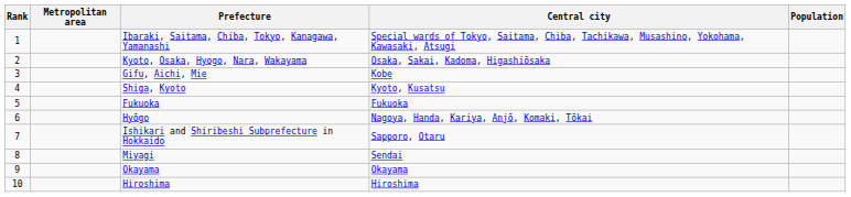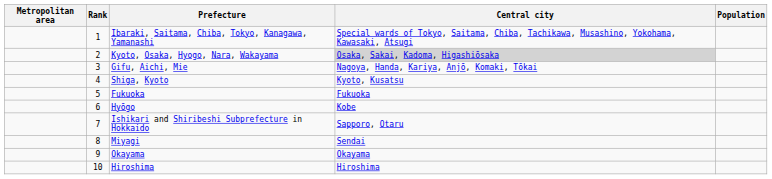 <table class="wikitable">
 <tr>
+<th>Metropolitan area</th>
 <th>Rank</th>
-<th>Metropolitan area</th>
 <th>Prefecture</th>
 <th>Central city</th>
 <th>Population</th>
 </tr>
 <tr>
+<td></td>
 <td style="text-align: center;">1</td>
-<td></td>
 <td><a href='#'>Ibaraki</a>, <a href='#'>Saitama</a>, <a href='#'>Chiba</a>, <a href='#'>Tokyo</a>, <a href='#'>Kanagawa</a>, <a href='#'>Yamanashi</a></td>
 <td><a href='#'>Special wards of Tokyo</a>, <a href='#'>Saitama</a>, <a href='#'>Chiba</a>, <a href='#'>Tachikawa</a>, <a href='#'>Musashino</a>, <a href='#'>Yokohama</a>, <a href='#'>Kawasaki</a>, <a href='#'>Atsugi</a></td>
 <td style="text-align: right;"></td>
 </tr>
 <tr>
+<td></td>
 <td style="text-align: center;">2</td>
-<td></td>
 <td><a href='#'>Kyoto</a>, <a href='#'>Osaka</a>, <a href='#'>Hyogo</a>, <a href='#'>Nara</a>, <a href='#'>Wakayama</a></td>
-<td><a href='#'>Osaka</a>, <a href='#'>Sakai</a>, <a href='#'>Kadoma</a>, <a href='#'>Higashiōsaka</a></td>
+<td style="background: lightgrey;"><a href='#'>Osaka</a>, <a href='#'>Sakai</a>, <a href='#'>Kadoma</a>, <a href='#'>Higashiōsaka</a></td>
 <td style="text-align: right;"></td>
 </tr>
 <tr>
+<td></td>
 <td style="text-align: center;">3</td>
-<td></td>
 <td><a href='#'>Gifu</a>, <a href='#'>Aichi</a>, <a href='#'>Mie</a></td>
-<td><a href='#'>Kobe</a></td>
+<td><a href='#'>Nagoya</a>, <a href='#'>Handa</a>, <a href='#'>Kariya</a>, <a href='#'>Anjō</a>, <a href='#'>Komaki</a>, <a href='#'>Tōkai</a></td>
 <td style="text-align: right;"></td>
 </tr>
 <tr>
+<td></td>
 <td style="text-align: center;">4</td>
-<td></td>
 <td><a href='#'>Shiga</a>, <a href='#'>Kyoto</a></td>
 <td><a href='#'>Kyoto</a>, <a href='#'>Kusatsu</a></td>
 <td style="text-align: right;"></td>
 </tr>
 <tr>
+<td></td>
 <td style="text-align: center;">5</td>
-<td></td>
 <td><a href='#'>Fukuoka</a></td>
 <td><a href='#'>Fukuoka</a></td>
 <td style="text-align: right;"></td>
 </tr>
 <tr>
+<td></td>
 <td style="text-align: center;">6</td>
-<td></td>
 <td><a href='#'>Hyōgo</a></td>
-<td><a href='#'>Nagoya</a>, <a href='#'>Handa</a>, <a href='#'>Kariya</a>, <a href='#'>Anjō</a>, <a href='#'>Komaki</a>, <a href='#'>Tōkai</a></td>
+<td><a href='#'>Kobe</a></td>
 <td style="text-align: right;"></td>
 </tr>
 <tr>
+<td></td>
 <td style="text-align: center;">7</td>
-<td></td>
 <td><a href='#'>Ishikari</a> and <a href='#'>Shiribeshi Subprefecture</a> in <a href='#'>Hokkaido</a></td>
 <td><a href='#'>Sapporo</a>, <a href='#'>Otaru</a></td>
 <td style="text-align: right;"></td>
 </tr>
 <tr>
+<td></td>
 <td style="text-align: center;">8</td>
-<td></td>
 <td><a href='#'>Miyagi</a></td>
 <td><a href='#'>Sendai</a></td>
 <td style="text-align: right;"></td>
 </tr>
 <tr>
+<td></td>
 <td style="text-align: center;">9</td>
-<td></td>
 <td><a href='#'>Okayama</a></td>
 <td><a href='#'>Okayama</a></td>
 <td style="text-align: right;"></td>
 </tr>
 <tr>
+<td></td>
 <td style="text-align: center;">10</td>
-<td></td>
 <td><a href='#'>Hiroshima</a></td>
 <td><a href='#'>Hiroshima</a></td>
 <td style="text-align: right;"></td>
 </tr>
 </table>
